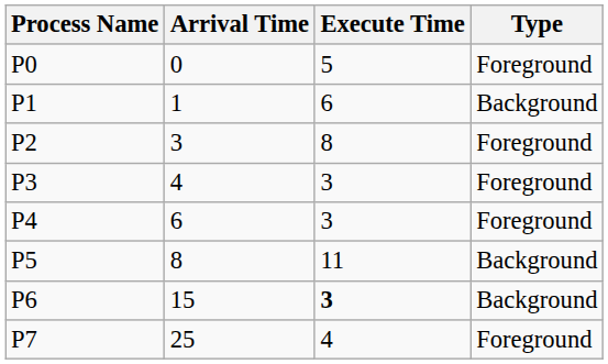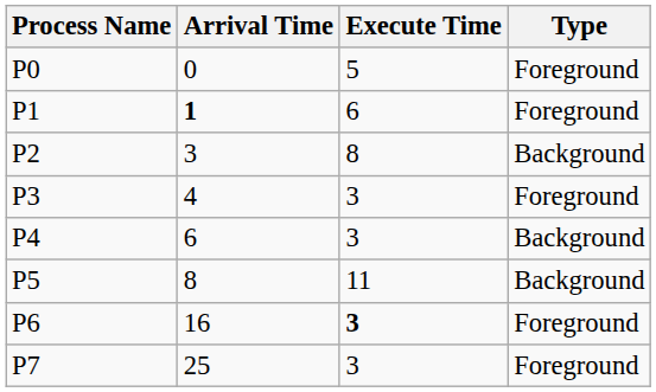 <table class="wikitable" style="margin: 1em auto 1em auto;">
 <tr>
 <th>Process Name</th>
 <th>Arrival Time</th>
 <th>Execute Time</th>
 <th>Type</th>
 </tr>
 <tr>
 <td>P0</td>
 <td>0</td>
 <td>5</td>
 <td>Foreground</td>
 </tr>
 <tr>
 <td>P1</td>
-<td>1</td>
+<td><strong>1</strong></td>
 <td>6</td>
-<td>Background</td>
+<td>Foreground</td>
 </tr>
 <tr>
 <td>P2</td>
 <td>3</td>
 <td>8</td>
-<td>Foreground</td>
+<td>Background</td>
 </tr>
 <tr>
 <td>P3</td>
 <td>4</td>
 <td>3</td>
 <td>Foreground</td>
 </tr>
 <tr>
 <td>P4</td>
 <td>6</td>
 <td>3</td>
-<td>Foreground</td>
+<td>Background</td>
 </tr>
 <tr>
 <td>P5</td>
 <td>8</td>
 <td>11</td>
 <td>Background</td>
 </tr>
 <tr>
 <td>P6</td>
-<td>15</td>
+<td>16</td>
 <td><strong>3</strong></td>
-<td>Background</td>
+<td>Foreground</td>
 </tr>
 <tr>
 <td>P7</td>
 <td>25</td>
-<td>4</td>
+<td>3</td>
 <td>Foreground</td>
 </tr>
 </table>
